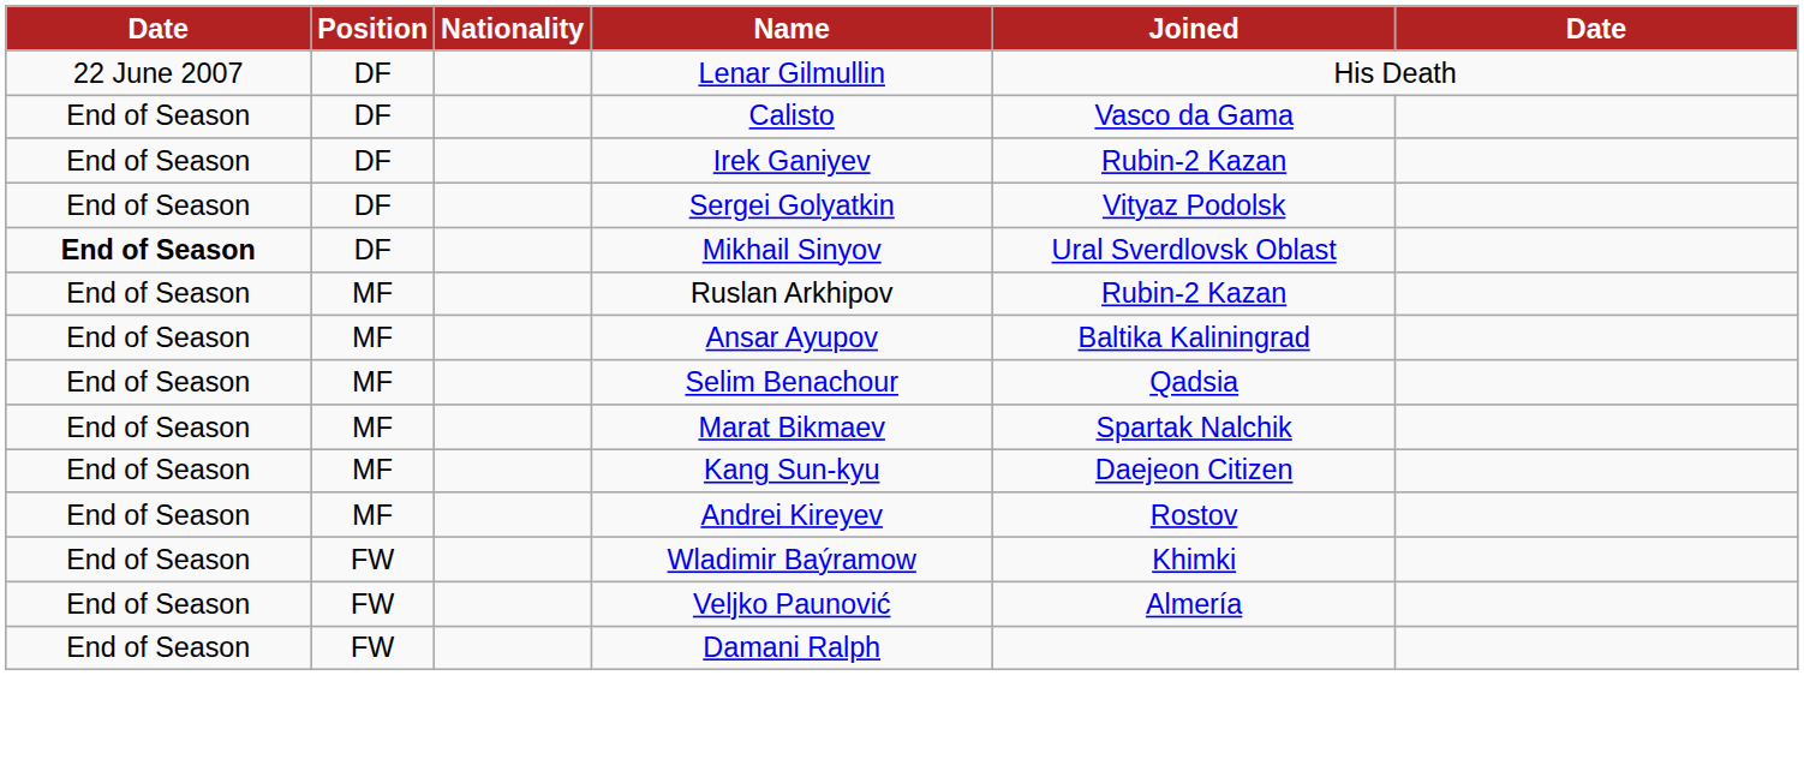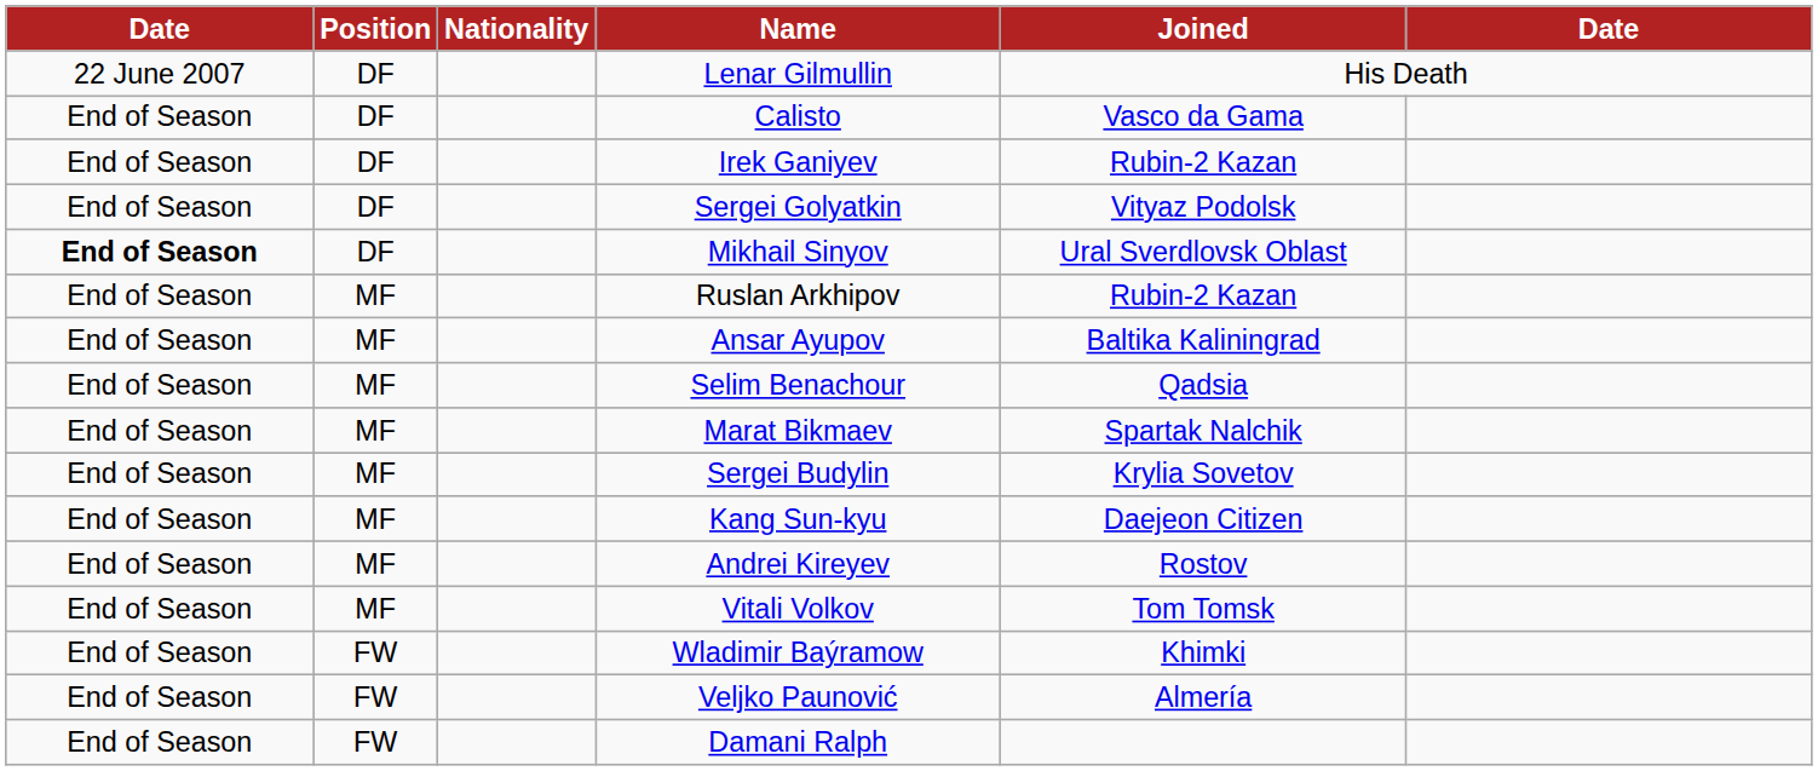 <table class="wikitable"  style="text-align:center; font-size:90%; ">
 <tr>
 <th style="background:#B22222; color:white; width:150px;">Date</th>
 <th style="background:#B22222; color:white; width:50px;">Position</th>
 <th style="background:#B22222; color:white; width:50px;">Nationality</th>
 <th style="background:#B22222; color:white; width:200px;">Name</th>
 <th style="background:#B22222; color:white; width:200px;">Joined</th>
 <th style="background:#B22222; color:white; width:200px;">Date</th>
 </tr>
 <tr>
 <td>22 June 2007</td>
 <td>DF</td>
 <td></td>
 <td><a href='#'>Lenar Gilmullin</a></td>
 <td colspan="2">His Death</td>
 </tr>
 <tr>
 <td>End of Season</td>
 <td>DF</td>
 <td></td>
 <td><a href='#'>Calisto</a></td>
 <td><a href='#'>Vasco da Gama</a></td>
 <td></td>
 </tr>
 <tr>
 <td>End of Season</td>
 <td>DF</td>
 <td></td>
 <td><a href='#'>Irek Ganiyev</a></td>
 <td><a href='#'>Rubin-2 Kazan</a></td>
 <td></td>
 </tr>
 <tr>
 <td>End of Season</td>
 <td>DF</td>
 <td></td>
 <td><a href='#'>Sergei Golyatkin</a></td>
 <td><a href='#'>Vityaz Podolsk</a></td>
 <td></td>
 </tr>
 <tr>
 <td><strong>End of Season</strong></td>
 <td>DF</td>
 <td></td>
 <td><a href='#'>Mikhail Sinyov</a></td>
 <td><a href='#'>Ural Sverdlovsk Oblast</a></td>
 <td></td>
 </tr>
 <tr>
 <td>End of Season</td>
 <td>MF</td>
 <td></td>
 <td>Ruslan Arkhipov</td>
 <td><a href='#'>Rubin-2 Kazan</a></td>
 <td></td>
 </tr>
 <tr>
 <td>End of Season</td>
 <td>MF</td>
 <td></td>
 <td><a href='#'>Ansar Ayupov</a></td>
 <td><a href='#'>Baltika Kaliningrad</a></td>
 <td></td>
 </tr>
 <tr>
 <td>End of Season</td>
 <td>MF</td>
 <td></td>
 <td><a href='#'>Selim Benachour</a></td>
 <td><a href='#'>Qadsia</a></td>
 <td></td>
 </tr>
 <tr>
 <td>End of Season</td>
 <td>MF</td>
 <td></td>
 <td><a href='#'>Marat Bikmaev</a></td>
 <td><a href='#'>Spartak Nalchik</a></td>
 <td></td>
 </tr>
 <tr>
 <td>End of Season</td>
 <td>MF</td>
 <td></td>
+<td><a href='#'>Sergei Budylin</a></td>
+<td><a href='#'>Krylia Sovetov</a></td>
+<td></td>
+</tr>
+<tr>
+<td>End of Season</td>
+<td>MF</td>
+<td></td>
 <td><a href='#'>Kang Sun-kyu</a></td>
 <td><a href='#'>Daejeon Citizen</a></td>
 <td></td>
 </tr>
 <tr>
 <td>End of Season</td>
 <td>MF</td>
 <td></td>
 <td><a href='#'>Andrei Kireyev</a></td>
 <td><a href='#'>Rostov</a></td>
+<td></td>
+</tr>
+<tr>
+<td>End of Season</td>
+<td>MF</td>
+<td></td>
+<td><a href='#'>Vitali Volkov</a></td>
+<td><a href='#'>Tom Tomsk</a></td>
 <td></td>
 </tr>
 <tr>
 <td>End of Season</td>
 <td>FW</td>
 <td></td>
 <td><a href='#'>Wladimir Baýramow</a></td>
 <td><a href='#'>Khimki</a></td>
 <td></td>
 </tr>
 <tr>
 <td>End of Season</td>
 <td>FW</td>
 <td></td>
 <td><a href='#'>Veljko Paunović</a></td>
 <td><a href='#'>Almería</a></td>
 <td></td>
 </tr>
 <tr>
 <td>End of Season</td>
 <td>FW</td>
 <td></td>
 <td><a href='#'>Damani Ralph</a></td>
 <td></td>
 <td></td>
 </tr>
 </table>
